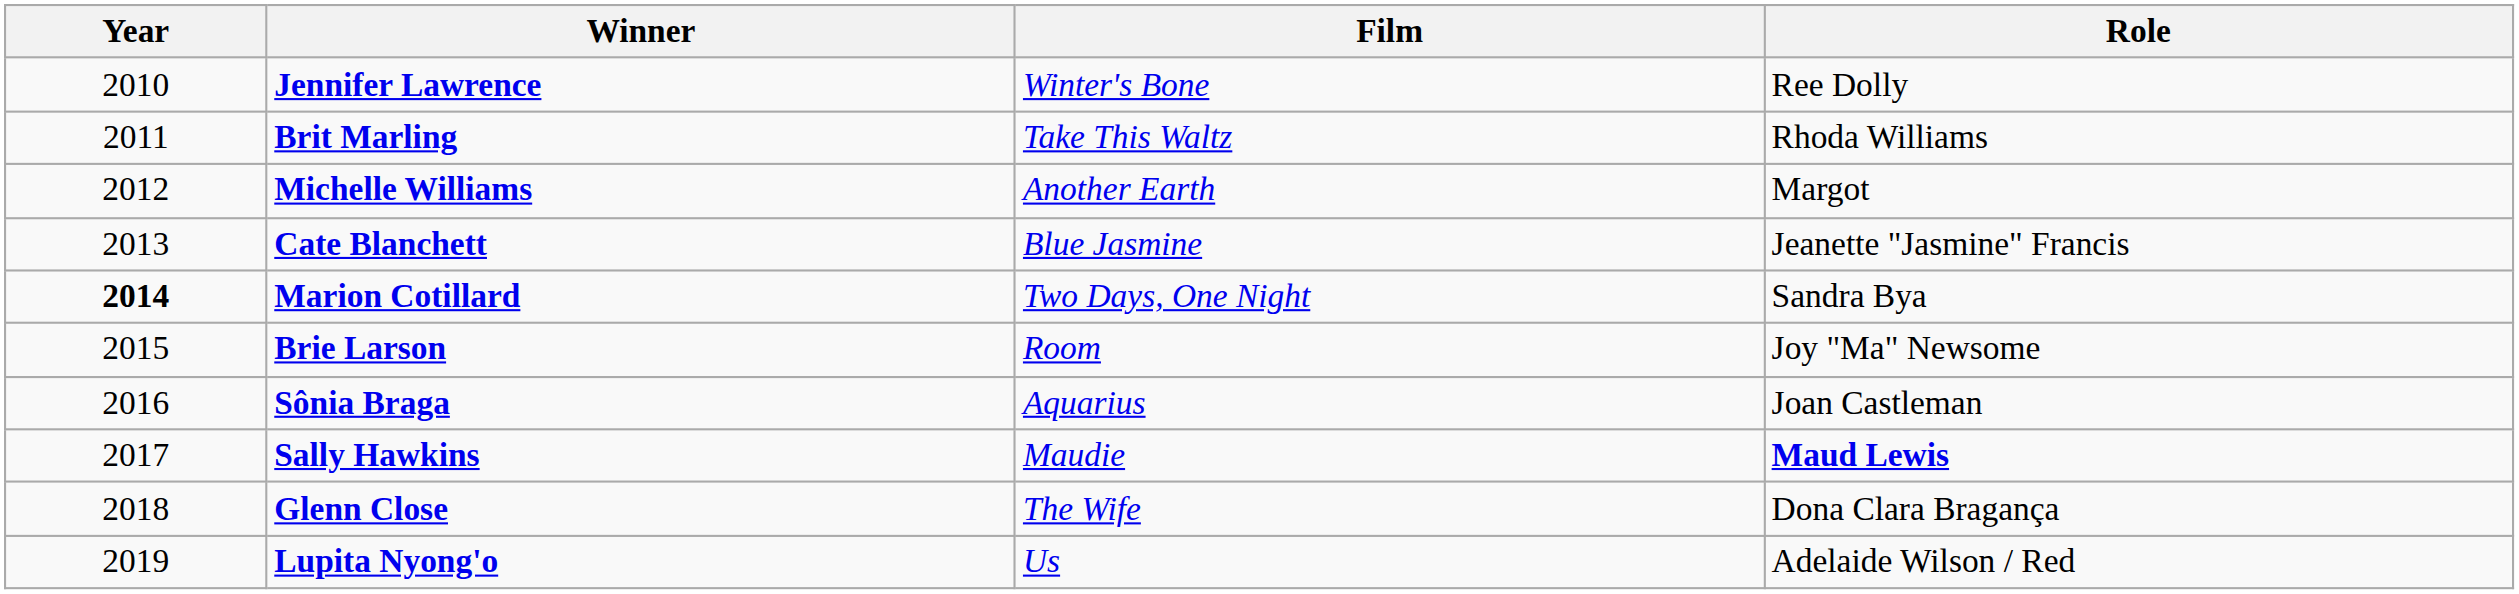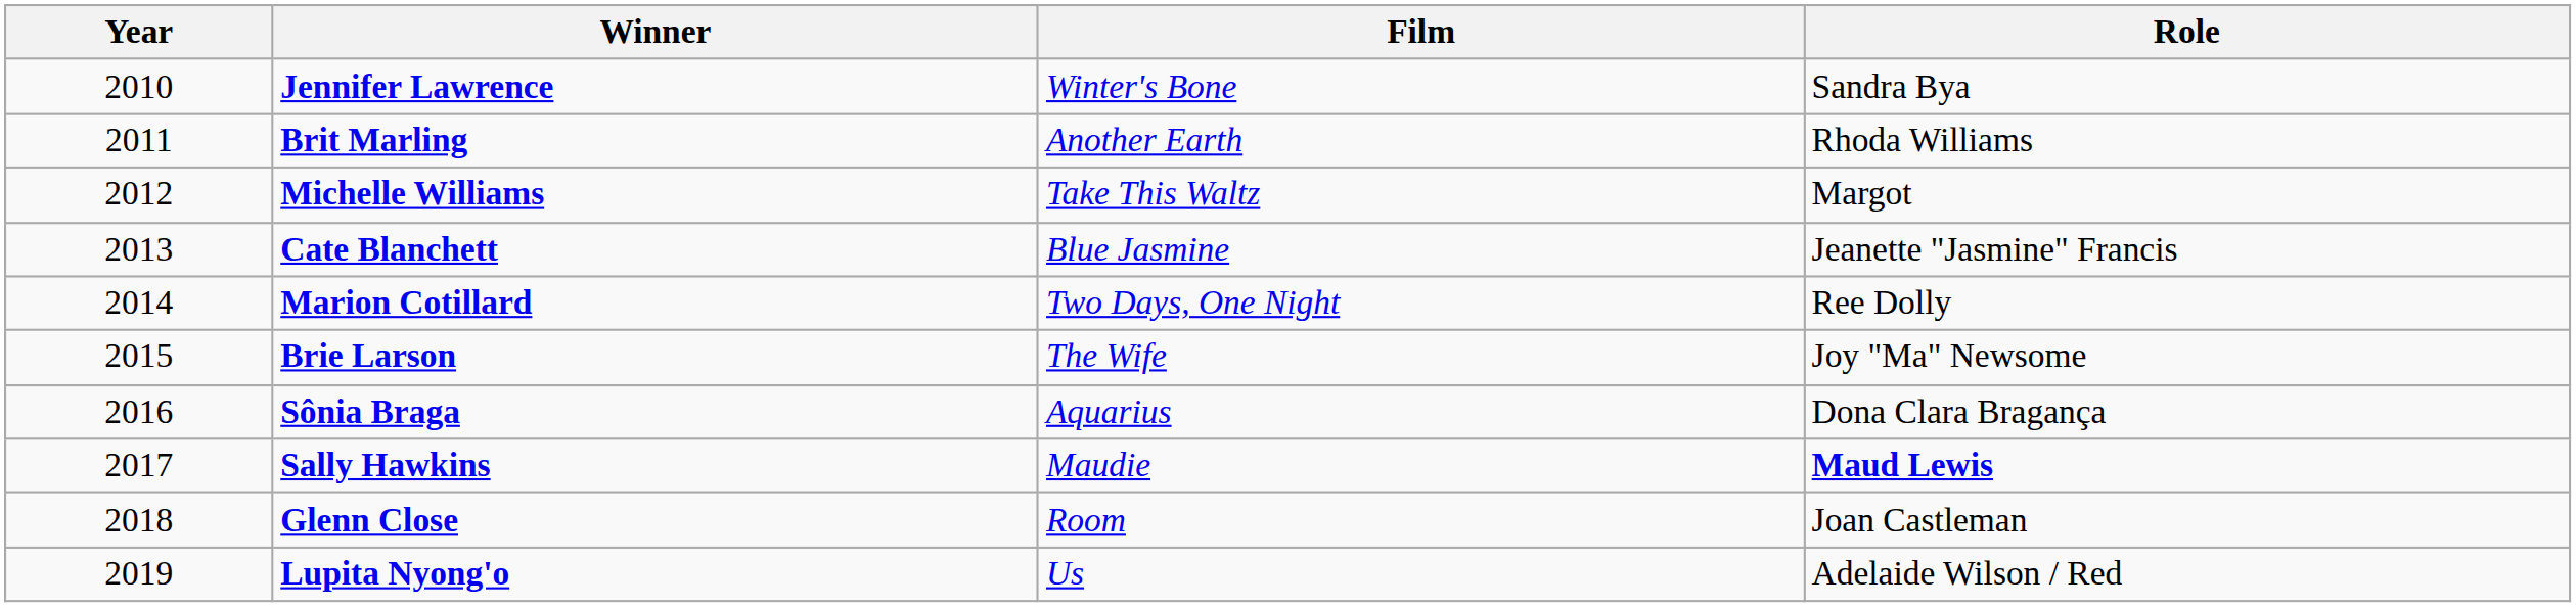 <table class="wikitable" width="95%" cellpadding="5">
 <tr>
 <th width="100"><strong>Year</strong></th>
 <th width="300"><strong>Winner</strong></th>
 <th width="300"><strong>Film</strong></th>
 <th width="300"><strong>Role</strong></th>
 </tr>
 <tr>
 <td style="text-align:center;">2010</td>
 <td><strong><a href='#'>Jennifer Lawrence</a></strong></td>
 <td><em><a href='#'>Winter's Bone</a></em></td>
-<td>Ree Dolly</td>
+<td>Sandra Bya</td>
 </tr>
 <tr>
 <td style="text-align:center;">2011</td>
 <td><strong><a href='#'>Brit Marling</a></strong></td>
-<td><em><a href='#'>Take This Waltz</a></em></td>
+<td><em><a href='#'>Another Earth</a></em></td>
 <td>Rhoda Williams</td>
 </tr>
 <tr>
 <td style="text-align:center;">2012</td>
 <td><strong><a href='#'>Michelle Williams</a></strong></td>
-<td><em><a href='#'>Another Earth</a></em></td>
+<td><em><a href='#'>Take This Waltz</a></em></td>
 <td>Margot</td>
 </tr>
 <tr>
 <td style="text-align:center;">2013</td>
 <td><strong><a href='#'>Cate Blanchett</a></strong></td>
 <td><em><a href='#'>Blue Jasmine</a></em></td>
 <td>Jeanette "Jasmine" Francis</td>
 </tr>
 <tr>
-<td style="text-align:center;"><strong>2014</strong></td>
+<td style="text-align:center;">2014</td>
 <td><strong><a href='#'>Marion Cotillard</a></strong></td>
 <td><em><a href='#'>Two Days, One Night</a></em></td>
-<td>Sandra Bya</td>
+<td>Ree Dolly</td>
 </tr>
 <tr>
 <td style="text-align:center;">2015</td>
 <td><strong><a href='#'>Brie Larson</a></strong></td>
-<td><em><a href='#'>Room</a></em></td>
+<td><em><a href='#'>The Wife</a></em></td>
 <td>Joy "Ma" Newsome</td>
 </tr>
 <tr>
 <td style="text-align:center;">2016</td>
 <td><strong><a href='#'>Sônia Braga</a></strong></td>
 <td><em><a href='#'>Aquarius</a></em></td>
-<td>Joan Castleman</td>
+<td>Dona Clara Bragança</td>
 </tr>
 <tr>
 <td style="text-align:center;">2017</td>
 <td><strong><a href='#'>Sally Hawkins</a></strong></td>
 <td><em><a href='#'>Maudie</a></em></td>
 <td><strong><a href='#'>Maud Lewis</a></strong></td>
 </tr>
 <tr>
 <td style="text-align:center;">2018</td>
 <td><strong><a href='#'>Glenn Close</a></strong></td>
-<td><em><a href='#'>The Wife</a></em></td>
-<td>Dona Clara Bragança</td>
+<td><em><a href='#'>Room</a></em></td>
+<td>Joan Castleman</td>
 </tr>
 <tr>
 <td style="text-align:center;">2019</td>
 <td><strong><a href='#'>Lupita Nyong'o</a></strong></td>
 <td><em><a href='#'>Us</a></em></td>
 <td>Adelaide Wilson / Red</td>
 </tr>
 </table>
